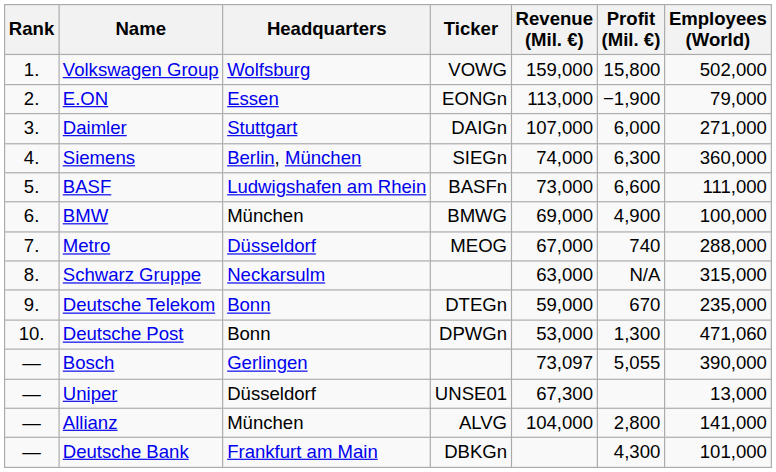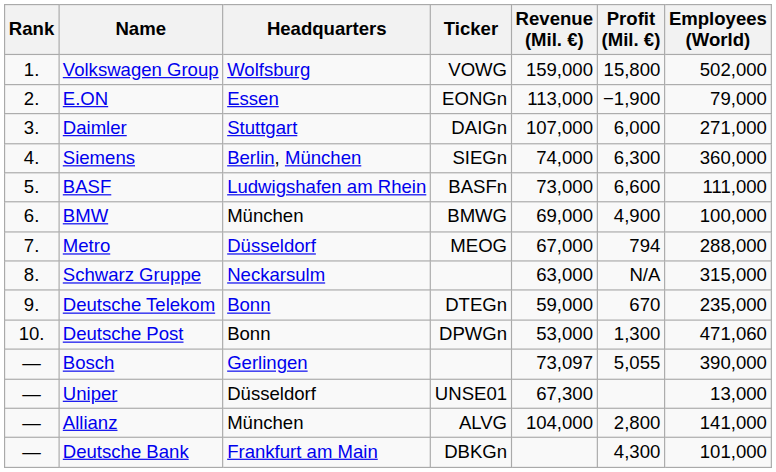 <table class="wikitable sortable" style="text-align:right;">
 <tr style="background:#efefef;">
 <th style="text-align:center;">Rank</th>
 <th style="text-align:center;">Name</th>
 <th style="text-align:center;">Headquarters</th>
 <th style="text-align:center;">Ticker</th>
 <th style="text-align:center;">Revenue<br>(Mil. €)</th>
 <th style="text-align:center;">Profit<br>(Mil. €)</th>
 <th style="text-align:center;">Employees<br>(World)</th>
 </tr>
 <tr>
 <td style="text-align:center;">1.</td>
 <td style="text-align:left;"><a href='#'>Volkswagen Group</a></td>
 <td style="text-align:left;"><a href='#'>Wolfsburg</a></td>
 <td>VOWG</td>
 <td>159,000</td>
 <td>15,800</td>
 <td>502,000</td>
 </tr>
 <tr>
 <td style="text-align:center;">2.</td>
 <td style="text-align:left;"><a href='#'>E.ON</a></td>
 <td style="text-align:left;"><a href='#'>Essen</a></td>
 <td>EONGn</td>
 <td>113,000</td>
 <td>−1,900</td>
 <td>79,000</td>
 </tr>
 <tr>
 <td style="text-align:center;">3.</td>
 <td style="text-align:left;"><a href='#'>Daimler</a></td>
 <td style="text-align:left;"><a href='#'>Stuttgart</a></td>
 <td>DAIGn</td>
 <td>107,000</td>
 <td>6,000</td>
 <td>271,000</td>
 </tr>
 <tr>
 <td style="text-align:center;">4.</td>
 <td style="text-align:left;"><a href='#'>Siemens</a></td>
 <td style="text-align:left;"><a href='#'>Berlin</a>, <a href='#'>München</a></td>
 <td>SIEGn</td>
 <td>74,000</td>
 <td>6,300</td>
 <td>360,000</td>
 </tr>
 <tr>
 <td style="text-align:center;">5.</td>
 <td style="text-align:left;"><a href='#'>BASF</a></td>
 <td style="text-align:left;"><a href='#'>Ludwigshafen am Rhein</a></td>
 <td>BASFn</td>
 <td>73,000</td>
 <td>6,600</td>
 <td>111,000</td>
 </tr>
 <tr>
 <td style="text-align:center;">6.</td>
 <td style="text-align:left;"><a href='#'>BMW</a></td>
 <td style="text-align:left;">München</td>
 <td>BMWG</td>
 <td>69,000</td>
 <td>4,900</td>
 <td>100,000</td>
 </tr>
 <tr>
 <td style="text-align:center;">7.</td>
 <td style="text-align:left;"><a href='#'>Metro</a></td>
 <td style="text-align:left;"><a href='#'>Düsseldorf</a></td>
 <td>MEOG</td>
 <td>67,000</td>
-<td>740</td>
+<td>794</td>
 <td>288,000</td>
 </tr>
 <tr>
 <td style="text-align:center;">8.</td>
 <td style="text-align:left;"><a href='#'>Schwarz Gruppe</a></td>
 <td style="text-align:left;"><a href='#'>Neckarsulm</a></td>
 <td></td>
 <td>63,000</td>
 <td>N/A</td>
 <td>315,000</td>
 </tr>
 <tr>
 <td style="text-align:center;">9.</td>
 <td style="text-align:left;"><a href='#'>Deutsche Telekom</a></td>
 <td style="text-align:left;"><a href='#'>Bonn</a></td>
 <td>DTEGn</td>
 <td>59,000</td>
 <td>670</td>
 <td>235,000</td>
 </tr>
 <tr>
 <td style="text-align:center;">10.</td>
 <td style="text-align:left;"><a href='#'>Deutsche Post</a></td>
 <td style="text-align:left;">Bonn</td>
 <td>DPWGn</td>
 <td>53,000</td>
 <td>1,300</td>
 <td>471,060</td>
 </tr>
 <tr>
 <td style="text-align:center;">—</td>
 <td style="text-align:left;"><a href='#'>Bosch</a></td>
 <td style="text-align:left;"><a href='#'>Gerlingen</a></td>
 <td></td>
 <td>73,097</td>
 <td>5,055</td>
 <td>390,000</td>
 </tr>
 <tr>
 <td style="text-align:center;">—</td>
 <td style="text-align:left;"><a href='#'>Uniper</a></td>
 <td style="text-align:left;">Düsseldorf</td>
 <td>UNSE01</td>
 <td>67,300</td>
 <td></td>
 <td>13,000</td>
 </tr>
 <tr>
 <td style="text-align:center;">—</td>
 <td style="text-align:left;"><a href='#'>Allianz</a></td>
 <td style="text-align:left;">München</td>
 <td>ALVG</td>
 <td>104,000</td>
 <td>2,800</td>
 <td>141,000</td>
 </tr>
 <tr>
 <td style="text-align:center;">—</td>
 <td style="text-align:left;"><a href='#'>Deutsche Bank</a></td>
 <td style="text-align:left;"><a href='#'>Frankfurt am Main</a></td>
 <td>DBKGn</td>
 <td></td>
 <td>4,300</td>
 <td>101,000</td>
 </tr>
 </table>
